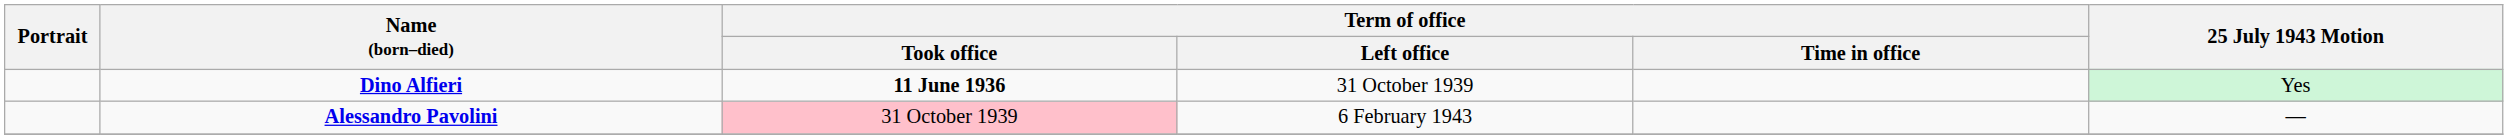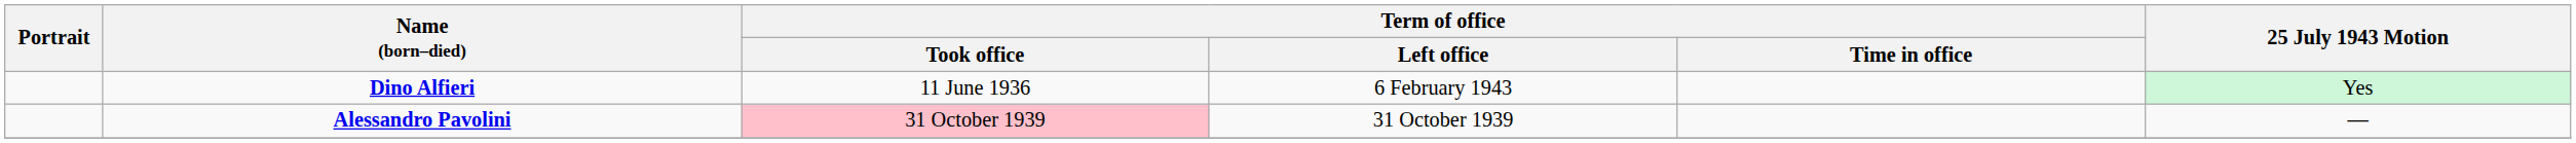 <table class="wikitable" style="text-align:center;" style="width=90%">
 <tr>
 <th width=1% rowspan=2>Portrait</th>
 <th width=15% rowspan=2>Name<br><small>(born–died)</small></th>
 <th width=30% colspan=3>Term of office</th>
 <th width=10% rowspan=2>25 July 1943 Motion</th>
 </tr>
 <tr style="text-align:center;">
 <th width=11%>Took office</th>
 <th width=11%>Left office</th>
 <th width=11%>Time in office</th>
 </tr>
 <tr>
 <td></td>
 <td><strong><a href='#'>Dino Alfieri</a></strong><br></td>
-<td><strong>11 June 1936</strong></td>
-<td>31 October 1939</td>
+<td>11 June 1936</td>
+<td>6 February 1943</td>
 <td></td>
 <td align=center style="background:#CEF6D8">Yes</td>
 </tr>
 <tr>
 <td></td>
 <td><strong><a href='#'>Alessandro Pavolini</a></strong><br></td>
 <td style="background: pink;">31 October 1939</td>
-<td>6 February 1943</td>
+<td>31 October 1939</td>
 <td></td>
 <td align=center>—</td>
 </tr>
 <tr>
 </tr>
 </table>
